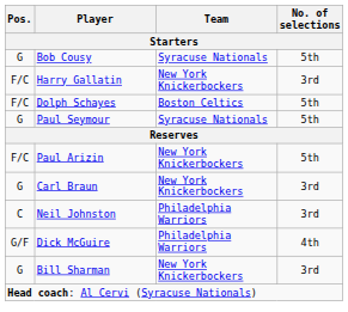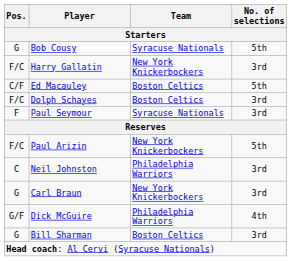 <table class="wikitable">
 <tr>
 <th scope="col" width="30px">Pos.</th>
 <th scope="col" width="150px">Player</th>
 <th scope="col" width="150px">Team</th>
 <th scope="col" width="75px">No. of selections</th>
 </tr>
 <tr>
 <th scope="col" colspan="4">Starters</th>
 </tr>
 <tr>
 <td style="text-align:center">G</td>
 <td><a href='#'>Bob Cousy</a></td>
 <td><a href='#'>Syracuse Nationals</a></td>
 <td style="text-align:center">5th</td>
 </tr>
 <tr>
 <td style="text-align:center">F/C</td>
 <td><a href='#'>Harry Gallatin</a></td>
 <td><a href='#'>New York Knickerbockers</a></td>
 <td style="text-align:center">3rd</td>
 </tr>
 <tr>
-<td style="text-align:center">F/C</td>
-<td><a href='#'>Dolph Schayes</a></td>
+<td style="text-align:center">C/F</td>
+<td><a href='#'>Ed Macauley</a></td>
 <td><a href='#'>Boston Celtics</a></td>
 <td style="text-align:center">5th</td>
 </tr>
 <tr>
-<td style="text-align:center">G</td>
+<td style="text-align:center">F/C</td>
+<td><a href='#'>Dolph Schayes</a></td>
+<td><a href='#'>Boston Celtics</a></td>
+<td style="text-align:center">3rd</td>
+</tr>
+<tr>
+<td style="text-align:center">F</td>
 <td><a href='#'>Paul Seymour</a></td>
 <td><a href='#'>Syracuse Nationals</a></td>
-<td style="text-align:center">5th</td>
+<td style="text-align:center">3rd</td>
 </tr>
 <tr>
 <th scope="col" colspan="4">Reserves</th>
 </tr>
 <tr>
 <td style="text-align:center">F/C</td>
 <td><a href='#'>Paul Arizin</a></td>
 <td><a href='#'>New York Knickerbockers</a></td>
 <td style="text-align:center">5th</td>
 </tr>
 <tr>
+<td style="text-align:center">C</td>
+<td><a href='#'>Neil Johnston</a></td>
+<td><a href='#'>Philadelphia Warriors</a></td>
+<td style="text-align:center">3rd</td>
+</tr>
+<tr>
 <td style="text-align:center">G</td>
 <td><a href='#'>Carl Braun</a></td>
 <td><a href='#'>New York Knickerbockers</a></td>
-<td style="text-align:center">3rd</td>
-</tr>
-<tr>
-<td style="text-align:center">C</td>
-<td><a href='#'>Neil Johnston</a></td>
-<td><a href='#'>Philadelphia Warriors</a></td>
 <td style="text-align:center">3rd</td>
 </tr>
 <tr>
 <td style="text-align:center">G/F</td>
 <td><a href='#'>Dick McGuire</a></td>
 <td><a href='#'>Philadelphia Warriors</a></td>
 <td style="text-align:center">4th</td>
 </tr>
 <tr>
 <td style="text-align:center">G</td>
 <td><a href='#'>Bill Sharman</a></td>
-<td><a href='#'>New York Knickerbockers</a></td>
+<td><a href='#'>Boston Celtics</a></td>
 <td style="text-align:center">3rd</td>
 </tr>
 <tr>
 <td colspan="4"><strong>Head coach</strong>: <a href='#'>Al Cervi</a> (<a href='#'>Syracuse Nationals</a>)</td>
 </tr>
 </table>
